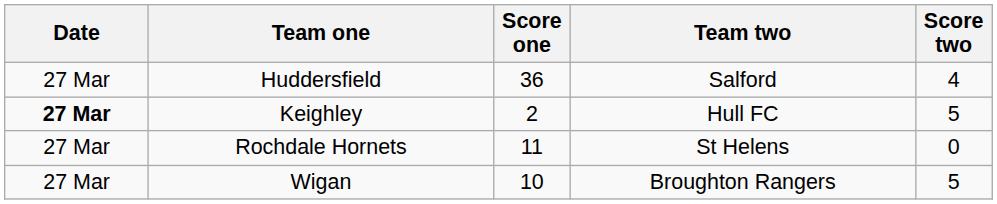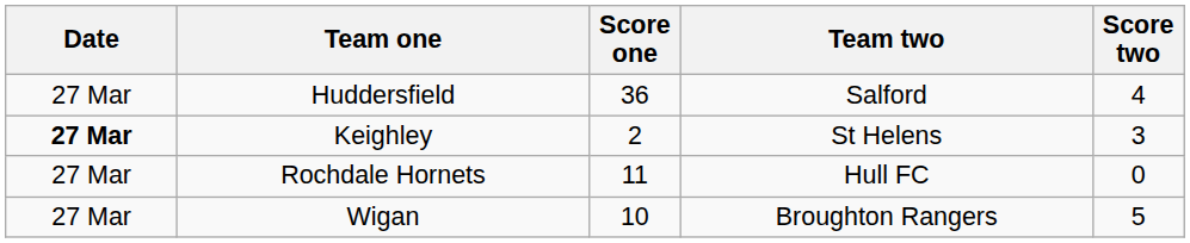 <table class="wikitable" style="text-align: center">
 <tr>
 <th width=100>Date</th>
 <th width=250>Team one</th>
 <th width=50>Score one</th>
 <th width=250>Team two</th>
 <th width=50>Score two</th>
 </tr>
 <tr>
 <td>27 Mar</td>
 <td>Huddersfield</td>
 <td>36</td>
 <td>Salford</td>
 <td>4</td>
 </tr>
 <tr>
 <td><strong>27 Mar</strong></td>
 <td>Keighley</td>
 <td>2</td>
-<td>Hull FC</td>
-<td>5</td>
+<td>St Helens</td>
+<td>3</td>
 </tr>
 <tr>
 <td>27 Mar</td>
 <td>Rochdale Hornets</td>
 <td>11</td>
-<td>St Helens</td>
+<td>Hull FC</td>
 <td>0</td>
 </tr>
 <tr>
 <td>27 Mar</td>
 <td>Wigan</td>
 <td>10</td>
 <td>Broughton Rangers</td>
 <td>5</td>
 </tr>
 </table>
